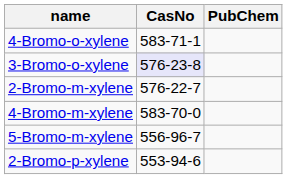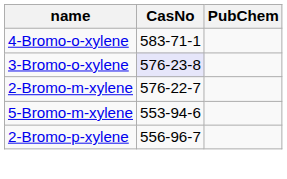 <table class="wikitable">
 <tr>
 <th>name</th>
 <th>CasNo</th>
 <th>PubChem</th>
 </tr>
 <tr>
 <td><a href='#'>4-Bromo-o-xylene</a></td>
 <td>583-71-1</td>
 <td></td>
 </tr>
 <tr>
 <td><a href='#'>3-Bromo-o-xylene</a></td>
 <td style="background: lavender;">576-23-8</td>
 <td></td>
 </tr>
 <tr>
 <td><a href='#'>2-Bromo-m-xylene</a></td>
 <td>576-22-7</td>
 <td></td>
 </tr>
 <tr>
-<td><a href='#'>4-Bromo-m-xylene</a></td>
-<td>583-70-0</td>
-<td></td>
-</tr>
-<tr>
 <td><a href='#'>5-Bromo-m-xylene</a></td>
-<td>556-96-7</td>
+<td>553-94-6</td>
 <td></td>
 </tr>
 <tr>
 <td><a href='#'>2-Bromo-p-xylene</a></td>
-<td>553-94-6</td>
+<td>556-96-7</td>
 <td></td>
 </tr>
 </table>
